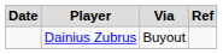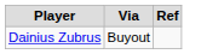 <table class="wikitable">
 <tr style="text-align:center; background:#ddd;">
-<td><strong>Date</strong></td>
 <td><strong>Player</strong></td>
 <td><strong>Via</strong></td>
 <td><strong>Ref</strong></td>
 </tr>
 <tr>
-<td></td>
 <td><a href='#'>Dainius Zubrus</a></td>
 <td>Buyout</td>
 <td></td>
 </tr>
 </table>
